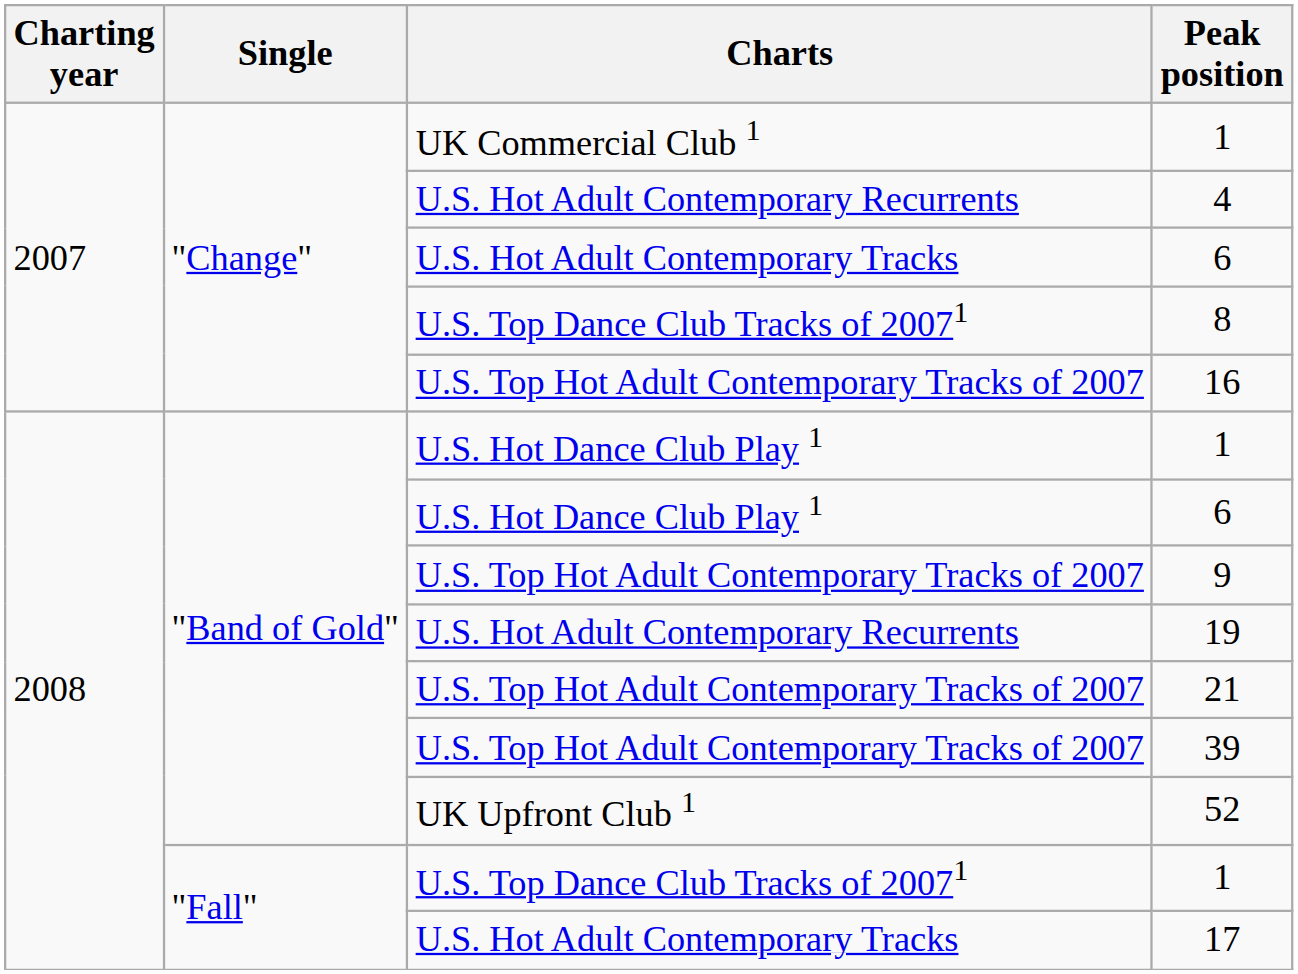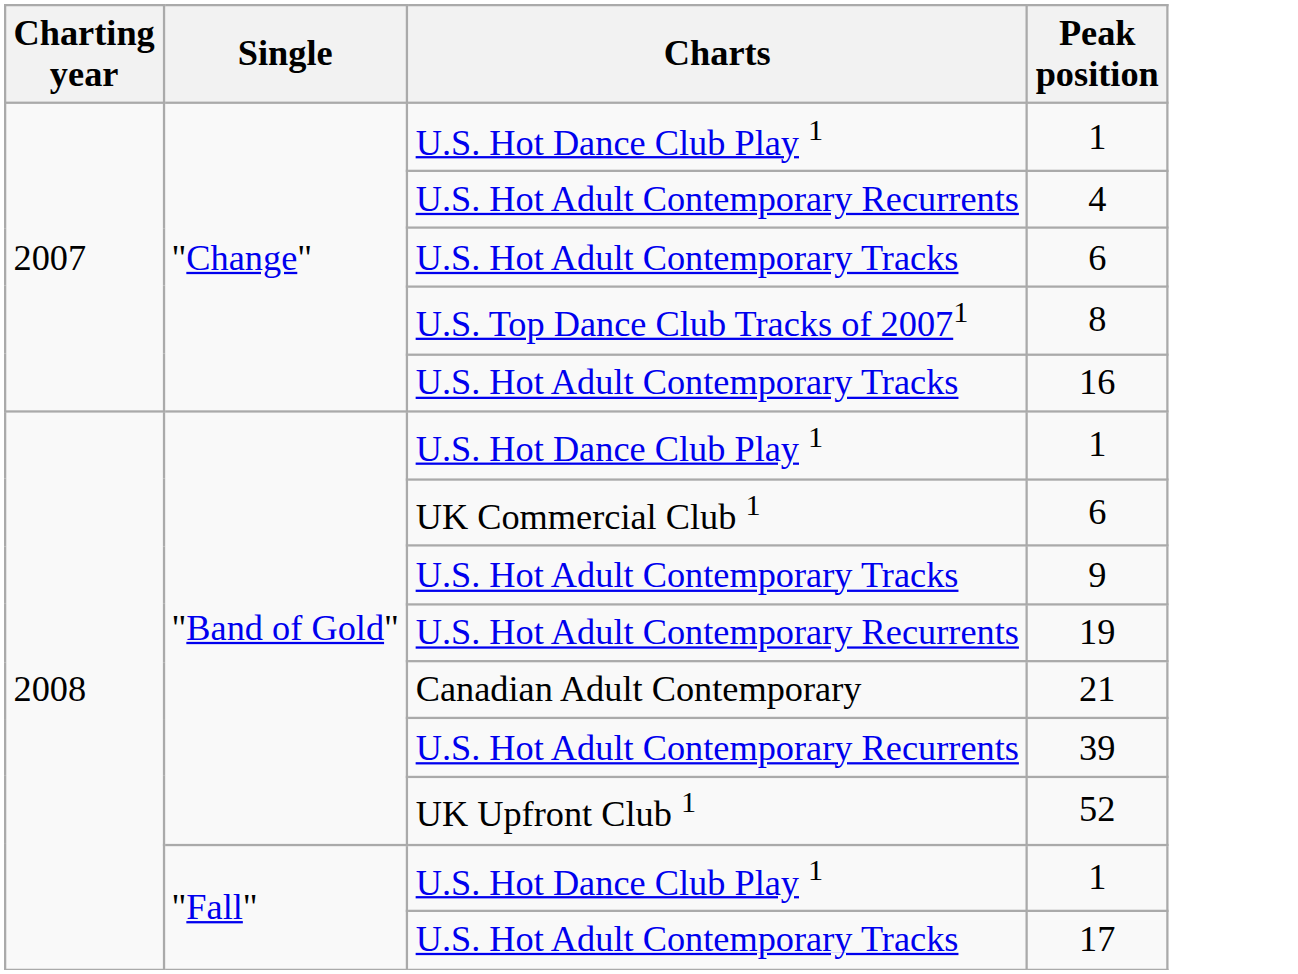 <table class="wikitable">
 <tr>
 <th>Charting<br>year</th>
 <th>Single</th>
 <th>Charts</th>
 <th>Peak<br>position</th>
 </tr>
 <tr>
 <td rowspan="5">2007</td>
 <td rowspan="5">"<a href='#'>Change</a>"</td>
-<td>UK Commercial Club <sup>1</sup></td>
+<td><a href='#'>U.S. Hot Dance Club Play</a> <sup>1</sup></td>
 <td align="center">1</td>
 </tr>
 <tr>
 <td><a href='#'>U.S. Hot Adult Contemporary Recurrents</a></td>
 <td align="center">4</td>
 </tr>
 <tr>
 <td><a href='#'>U.S. Hot Adult Contemporary Tracks</a></td>
 <td align="center">6</td>
 </tr>
 <tr>
 <td><a href='#'>U.S. Top Dance Club Tracks of 2007</a><sup>1</sup></td>
 <td align="center">8</td>
 </tr>
 <tr>
-<td><a href='#'>U.S. Top Hot Adult Contemporary Tracks of 2007</a></td>
+<td><a href='#'>U.S. Hot Adult Contemporary Tracks</a></td>
 <td align="center">16</td>
 </tr>
 <tr>
 <td rowspan="9">2008</td>
 <td rowspan="7">"<a href='#'>Band of Gold</a>"</td>
 <td><a href='#'>U.S. Hot Dance Club Play</a> <sup>1</sup></td>
 <td align="center">1</td>
 </tr>
 <tr>
-<td><a href='#'>U.S. Hot Dance Club Play</a> <sup>1</sup></td>
+<td>UK Commercial Club <sup>1</sup></td>
 <td align="center">6</td>
 </tr>
 <tr>
-<td><a href='#'>U.S. Top Hot Adult Contemporary Tracks of 2007</a></td>
+<td><a href='#'>U.S. Hot Adult Contemporary Tracks</a></td>
 <td align="center">9</td>
 </tr>
 <tr>
 <td><a href='#'>U.S. Hot Adult Contemporary Recurrents</a></td>
 <td align="center">19</td>
 </tr>
 <tr>
-<td><a href='#'>U.S. Top Hot Adult Contemporary Tracks of 2007</a></td>
+<td>Canadian Adult Contemporary</td>
 <td align="center">21</td>
 </tr>
 <tr>
-<td><a href='#'>U.S. Top Hot Adult Contemporary Tracks of 2007</a></td>
+<td><a href='#'>U.S. Hot Adult Contemporary Recurrents</a></td>
 <td align="center">39</td>
 </tr>
 <tr>
 <td>UK Upfront Club <sup>1</sup></td>
 <td align="center">52</td>
 </tr>
 <tr>
 <td rowspan="2">"<a href='#'>Fall</a>"</td>
-<td><a href='#'>U.S. Top Dance Club Tracks of 2007</a><sup>1</sup></td>
+<td><a href='#'>U.S. Hot Dance Club Play</a> <sup>1</sup></td>
 <td align="center">1</td>
 </tr>
 <tr>
 <td><a href='#'>U.S. Hot Adult Contemporary Tracks</a></td>
 <td align="center">17</td>
 </tr>
 </table>
